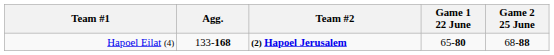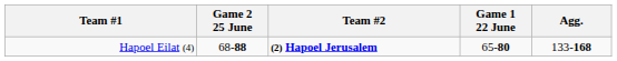 <table class=wikitable style="text-align:center">
 <tr>
 <th width=250>Team #1</th>
-<th width=100>Agg.</th>
+<th width=88>Game 2 <br>25 June</th>
 <th width=250>Team #2</th>
 <th width=88>Game 1 <br>22 June</th>
-<th width=88>Game 2 <br>25 June</th>
+<th width=100>Agg.</th>
 </tr>
 <tr>
 <td align=right><a href='#'>Hapoel Eilat</a> <small>(4)</small></td>
-<td>133-<strong>168</strong></td>
+<td>68-<strong>88</strong></td>
 <td align=left><strong><small>(2)</small> <a href='#'>Hapoel Jerusalem</a></strong></td>
 <td>65-<strong>80</strong></td>
-<td>68-<strong>88</strong></td>
+<td>133-<strong>168</strong></td>
 </tr>
 </table>
